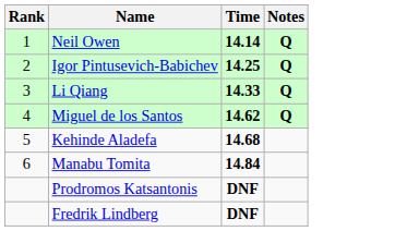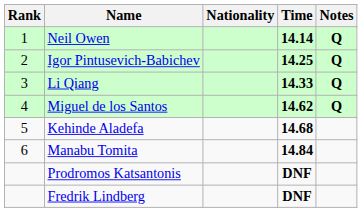 <table class="wikitable sortable" style="text-align:center">
 <tr>
 <th>Rank</th>
 <th>Name</th>
+<th>Nationality</th>
 <th>Time</th>
 <th>Notes</th>
 </tr>
 <tr bgcolor=ccffcc>
 <td>1</td>
 <td align=left><a href='#'>Neil Owen</a></td>
+<td align=left></td>
 <td><strong>14.14</strong></td>
 <td><strong>Q</strong></td>
 </tr>
 <tr bgcolor=ccffcc>
 <td>2</td>
 <td align=left><a href='#'>Igor Pintusevich-Babichev</a></td>
+<td align=left></td>
 <td><strong>14.25</strong></td>
 <td><strong>Q</strong></td>
 </tr>
 <tr bgcolor=ccffcc>
 <td>3</td>
 <td align=left><a href='#'>Li Qiang</a></td>
+<td align=left></td>
 <td><strong>14.33</strong></td>
 <td><strong>Q</strong></td>
 </tr>
 <tr bgcolor=ccffcc>
 <td>4</td>
 <td align=left><a href='#'>Miguel de los Santos</a></td>
+<td align=left></td>
 <td><strong>14.62</strong></td>
 <td><strong>Q</strong></td>
 </tr>
 <tr>
 <td>5</td>
 <td align=left><a href='#'>Kehinde Aladefa</a></td>
+<td align=left></td>
 <td><strong>14.68</strong></td>
 <td></td>
 </tr>
 <tr>
 <td>6</td>
 <td align=left><a href='#'>Manabu Tomita</a></td>
+<td align=left></td>
 <td><strong>14.84</strong></td>
 <td></td>
 </tr>
 <tr>
 <td></td>
 <td align=left><a href='#'>Prodromos Katsantonis</a></td>
+<td align=left></td>
 <td><strong>DNF</strong></td>
 <td></td>
 </tr>
 <tr>
 <td></td>
 <td align=left><a href='#'>Fredrik Lindberg</a></td>
+<td align=left></td>
 <td><strong>DNF</strong></td>
 <td></td>
 </tr>
 </table>
